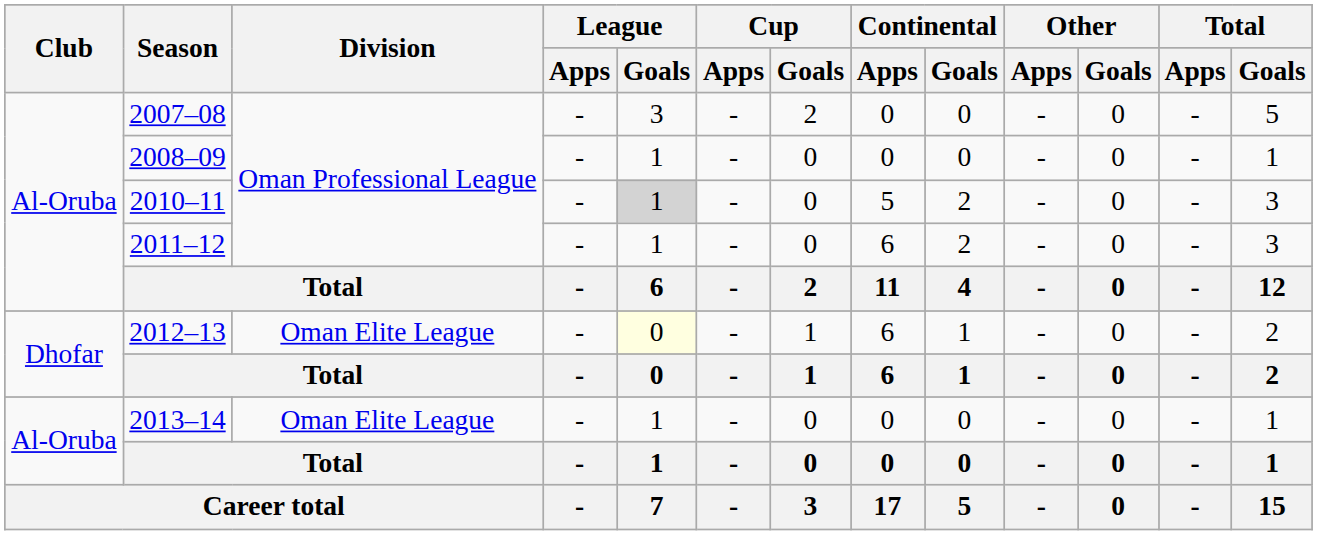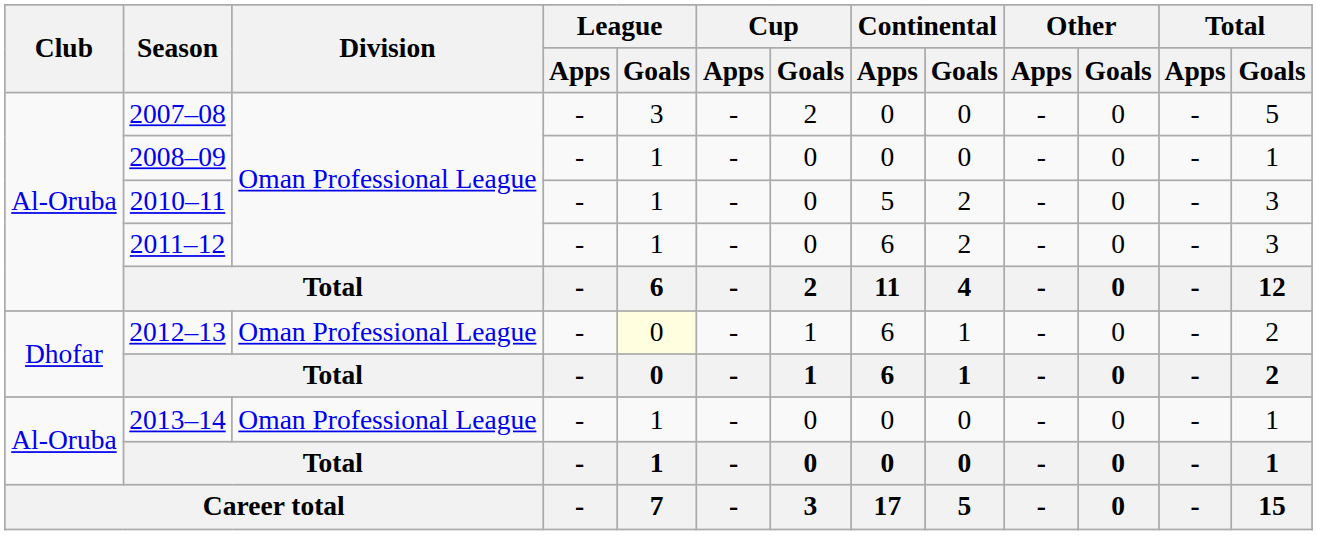 <table class="wikitable" style="text-align: center;">
 <tr>
 <th rowspan="2">Club</th>
 <th rowspan="2">Season</th>
 <th rowspan="2">Division</th>
 <th colspan="2">League</th>
 <th colspan="2">Cup</th>
 <th colspan="2">Continental</th>
 <th colspan="2">Other</th>
 <th colspan="2">Total</th>
 </tr>
 <tr>
 <th>Apps</th>
 <th>Goals</th>
 <th>Apps</th>
 <th>Goals</th>
 <th>Apps</th>
 <th>Goals</th>
 <th>Apps</th>
 <th>Goals</th>
 <th>Apps</th>
 <th>Goals</th>
 </tr>
 <tr>
 <td rowspan="5"><a href='#'>Al-Oruba</a></td>
 <td><a href='#'>2007–08</a></td>
 <td rowspan="4"><a href='#'>Oman Professional League</a></td>
 <td>-</td>
 <td>3</td>
 <td>-</td>
 <td>2</td>
 <td>0</td>
 <td>0</td>
 <td>-</td>
 <td>0</td>
 <td>-</td>
 <td>5</td>
 </tr>
 <tr>
 <td><a href='#'>2008–09</a></td>
 <td>-</td>
 <td>1</td>
 <td>-</td>
 <td>0</td>
 <td>0</td>
 <td>0</td>
 <td>-</td>
 <td>0</td>
 <td>-</td>
 <td>1</td>
 </tr>
 <tr>
 <td><a href='#'>2010–11</a></td>
 <td>-</td>
-<td style="background: lightgrey;">1</td>
+<td>1</td>
 <td>-</td>
 <td>0</td>
 <td>5</td>
 <td>2</td>
 <td>-</td>
 <td>0</td>
 <td>-</td>
 <td>3</td>
 </tr>
 <tr>
 <td><a href='#'>2011–12</a></td>
 <td>-</td>
 <td>1</td>
 <td>-</td>
 <td>0</td>
 <td>6</td>
 <td>2</td>
 <td>-</td>
 <td>0</td>
 <td>-</td>
 <td>3</td>
 </tr>
 <tr>
 <th colspan="2">Total</th>
 <th>-</th>
 <th>6</th>
 <th>-</th>
 <th>2</th>
 <th>11</th>
 <th>4</th>
 <th>-</th>
 <th>0</th>
 <th>-</th>
 <th>12</th>
 </tr>
 <tr>
 <td rowspan="2"><a href='#'>Dhofar</a></td>
 <td><a href='#'>2012–13</a></td>
-<td rowspan="1"><a href='#'>Oman Elite League</a></td>
+<td rowspan="1"><a href='#'>Oman Professional League</a></td>
 <td>-</td>
 <td style="background: lightyellow;">0</td>
 <td>-</td>
 <td>1</td>
 <td>6</td>
 <td>1</td>
 <td>-</td>
 <td>0</td>
 <td>-</td>
 <td>2</td>
 </tr>
 <tr>
 <th colspan="2">Total</th>
 <th>-</th>
 <th>0</th>
 <th>-</th>
 <th>1</th>
 <th>6</th>
 <th>1</th>
 <th>-</th>
 <th>0</th>
 <th>-</th>
 <th>2</th>
 </tr>
 <tr>
 <td rowspan="2"><a href='#'>Al-Oruba</a></td>
 <td><a href='#'>2013–14</a></td>
-<td rowspan="1"><a href='#'>Oman Elite League</a></td>
+<td rowspan="1"><a href='#'>Oman Professional League</a></td>
 <td>-</td>
 <td>1</td>
 <td>-</td>
 <td>0</td>
 <td>0</td>
 <td>0</td>
 <td>-</td>
 <td>0</td>
 <td>-</td>
 <td>1</td>
 </tr>
 <tr>
 <th colspan="2">Total</th>
 <th>-</th>
 <th>1</th>
 <th>-</th>
 <th>0</th>
 <th>0</th>
 <th>0</th>
 <th>-</th>
 <th>0</th>
 <th>-</th>
 <th>1</th>
 </tr>
 <tr>
 <th colspan="3">Career total</th>
 <th>-</th>
 <th>7</th>
 <th>-</th>
 <th>3</th>
 <th>17</th>
 <th>5</th>
 <th>-</th>
 <th>0</th>
 <th>-</th>
 <th>15</th>
 </tr>
 </table>
